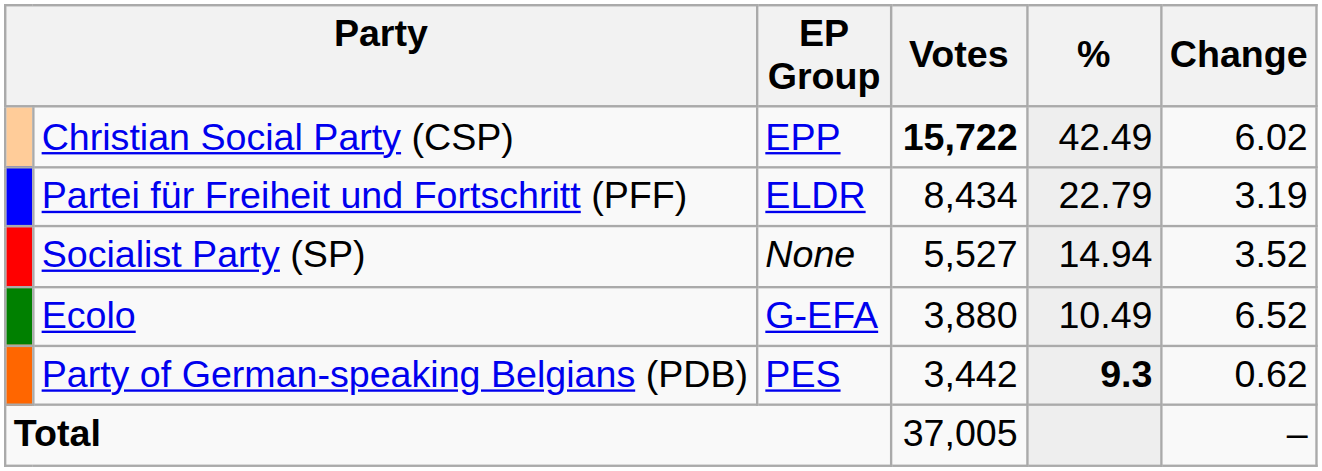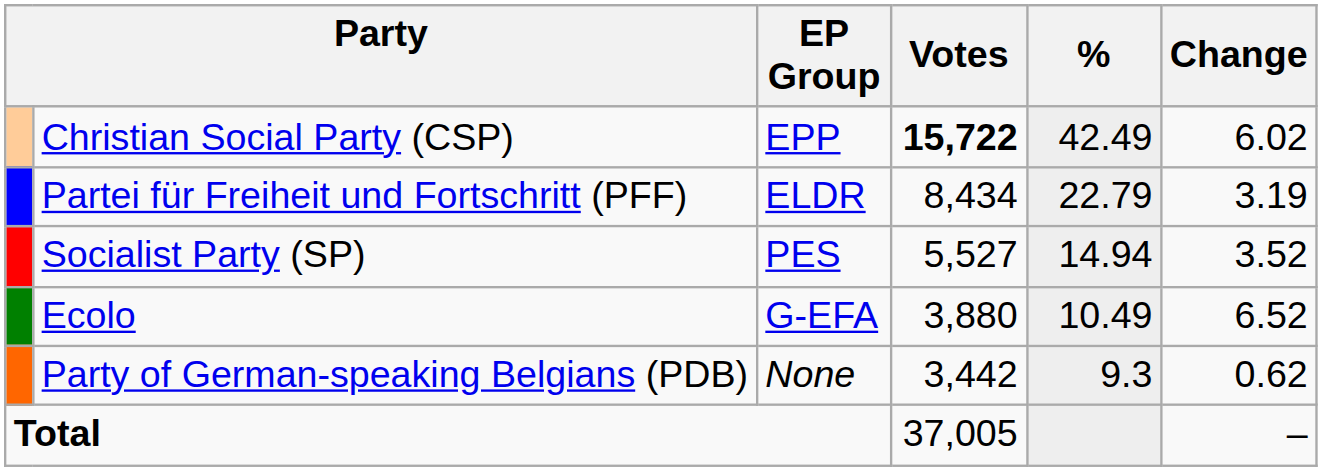 <table class="wikitable" border="1">
 <tr style="background-color:#C9C9C9">
 <th align=left colspan=2 valign=top width=300>Party</th>
 <th align=left width=50>EP Group</th>
 <th align=right width=50>Votes</th>
 <th align=right width=50>%</th>
 <th align=right width=50>Change</th>
 </tr>
 <tr>
 <td bgcolor="#FFCC99"> </td>
 <td align=left><a href='#'>Christian Social Party</a> (CSP)</td>
 <td align=left><a href='#'>EPP</a></td>
 <td align=right><strong>15,722</strong></td>
 <td align=right style="background-color:#EEEEEE">42.49</td>
 <td align=right> 6.02</td>
 </tr>
 <tr>
 <td bgcolor="blue"> </td>
 <td align=left><a href='#'>Partei für Freiheit und Fortschritt</a> (PFF)</td>
 <td align=left><a href='#'>ELDR</a></td>
 <td align=right>8,434</td>
 <td align=right style="background-color:#EEEEEE">22.79</td>
 <td align=right> 3.19</td>
 </tr>
 <tr>
 <td bgcolor="red"> </td>
 <td align=left><a href='#'>Socialist Party</a> (SP)</td>
-<td align=left><em>None</em></td>
+<td align=left><a href='#'>PES</a></td>
 <td align=right>5,527</td>
 <td align=right style="background-color:#EEEEEE">14.94</td>
 <td align=right> 3.52</td>
 </tr>
 <tr>
 <td bgcolor="green"> </td>
 <td align=left><a href='#'>Ecolo</a></td>
 <td align=left><a href='#'>G-EFA</a></td>
 <td align=right>3,880</td>
 <td align=right style="background-color:#EEEEEE">10.49</td>
 <td align=right> 6.52</td>
 </tr>
 <tr>
 <td bgcolor="#FF6600"> </td>
 <td align=left><a href='#'>Party of German-speaking Belgians</a> (PDB)</td>
-<td align=left><a href='#'>PES</a></td>
+<td align=left><em>None</em></td>
 <td align=right>3,442</td>
-<td align=right style="background-color:#EEEEEE"><strong>9.3</strong></td>
+<td align=right style="background-color:#EEEEEE">9.3</td>
 <td align=right> 0.62</td>
 </tr>
 <tr>
 <td align=left colspan=3><strong>Total</strong></td>
 <td align=right>37,005</td>
 <td align=right style="background-color:#EEEEEE"></td>
 <td align=right>–</td>
 </tr>
 </table>
